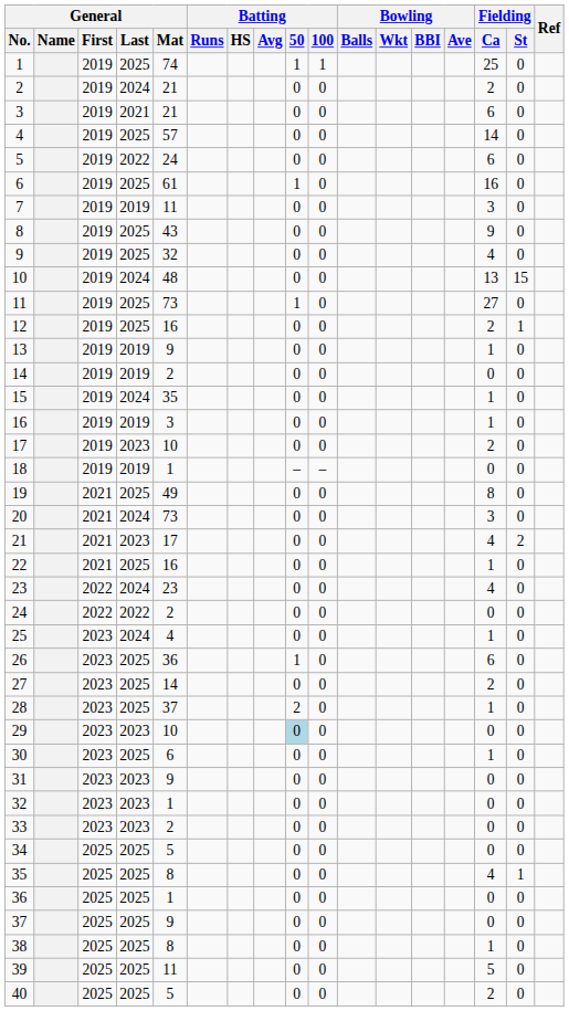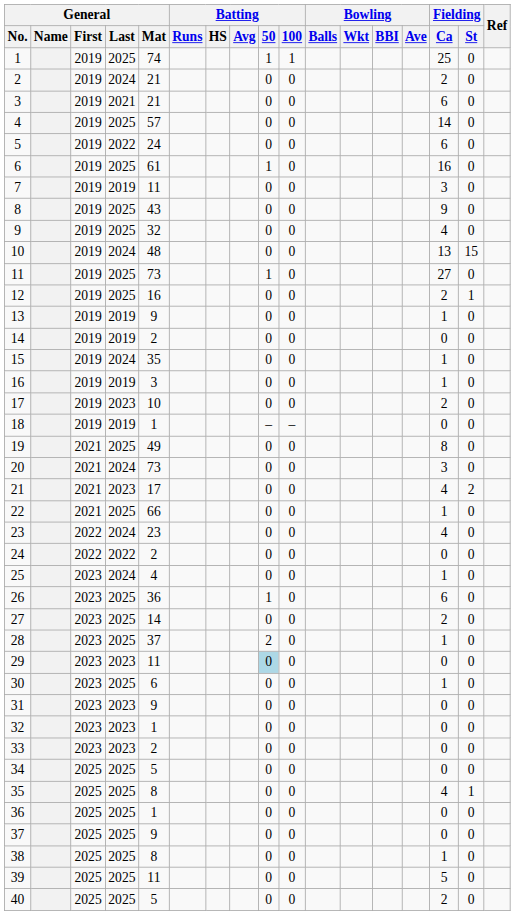 <table class="wikitable plainrowheaders sortable">
 <tr align="center">
 <th scope="col" colspan=5 class="unsortable">General</th>
 <th scope="col" colspan=5 class="unsortable"><a href='#'>Batting</a></th>
 <th scope="col" colspan=4 class="unsortable"><a href='#'>Bowling</a></th>
 <th scope="col" colspan=2 class="unsortable"><a href='#'>Fielding</a></th>
 <th scope="col" rowspan=2 class="unsortable">Ref</th>
 </tr>
 <tr align="center">
 <th scope="col">No.</th>
 <th scope="col">Name</th>
 <th scope="col">First</th>
 <th scope="col">Last</th>
 <th scope="col">Mat</th>
 <th scope="col"><a href='#'>Runs</a></th>
 <th scope="col">HS</th>
 <th scope="col"><a href='#'>Avg</a></th>
 <th scope="col"><a href='#'>50</a></th>
 <th scope="col"><a href='#'>100</a></th>
 <th scope="col"><a href='#'>Balls</a></th>
 <th scope="col"><a href='#'>Wkt</a></th>
 <th scope="col"><a href='#'>BBI</a></th>
 <th scope="col"><a href='#'>Ave</a></th>
 <th scope="col"><a href='#'>Ca</a></th>
 <th scope="col"><a href='#'>St</a></th>
 </tr>
 <tr align="center">
 <td>1</td>
 <th scope="row"></th>
 <td>2019</td>
 <td>2025</td>
 <td>74</td>
 <td></td>
 <td></td>
 <td></td>
 <td>1</td>
 <td>1</td>
 <td></td>
 <td></td>
 <td></td>
 <td></td>
 <td>25</td>
 <td>0</td>
 <td></td>
 </tr>
 <tr align="center">
 <td>2</td>
 <th scope="row"></th>
 <td>2019</td>
 <td>2024</td>
 <td>21</td>
 <td></td>
 <td></td>
 <td></td>
 <td>0</td>
 <td>0</td>
 <td></td>
 <td></td>
 <td></td>
 <td></td>
 <td>2</td>
 <td>0</td>
 <td></td>
 </tr>
 <tr align="center">
 <td>3</td>
 <th scope="row"></th>
 <td>2019</td>
 <td>2021</td>
 <td>21</td>
 <td></td>
 <td></td>
 <td></td>
 <td>0</td>
 <td>0</td>
 <td></td>
 <td></td>
 <td></td>
 <td></td>
 <td>6</td>
 <td>0</td>
 <td></td>
 </tr>
 <tr align="center">
 <td>4</td>
 <th scope="row"></th>
 <td>2019</td>
 <td>2025</td>
 <td>57</td>
 <td></td>
 <td></td>
 <td></td>
 <td>0</td>
 <td>0</td>
 <td></td>
 <td></td>
 <td></td>
 <td></td>
 <td>14</td>
 <td>0</td>
 <td></td>
 </tr>
 <tr align="center">
 <td>5</td>
 <th scope="row"></th>
 <td>2019</td>
 <td>2022</td>
 <td>24</td>
 <td></td>
 <td></td>
 <td></td>
 <td>0</td>
 <td>0</td>
 <td></td>
 <td></td>
 <td></td>
 <td></td>
 <td>6</td>
 <td>0</td>
 <td></td>
 </tr>
 <tr align="center">
 <td>6</td>
 <th scope="row"></th>
 <td>2019</td>
 <td>2025</td>
 <td>61</td>
 <td></td>
 <td></td>
 <td></td>
 <td>1</td>
 <td>0</td>
 <td></td>
 <td></td>
 <td></td>
 <td></td>
 <td>16</td>
 <td>0</td>
 <td></td>
 </tr>
 <tr align="center">
 <td>7</td>
 <th scope="row"></th>
 <td>2019</td>
 <td>2019</td>
 <td>11</td>
 <td></td>
 <td></td>
 <td></td>
 <td>0</td>
 <td>0</td>
 <td></td>
 <td></td>
 <td></td>
 <td></td>
 <td>3</td>
 <td>0</td>
 <td></td>
 </tr>
 <tr align="center">
 <td>8</td>
 <th scope="row"></th>
 <td>2019</td>
 <td>2025</td>
 <td>43</td>
 <td></td>
 <td></td>
 <td></td>
 <td>0</td>
 <td>0</td>
 <td></td>
 <td></td>
 <td></td>
 <td></td>
 <td>9</td>
 <td>0</td>
 <td></td>
 </tr>
 <tr align="center">
 <td>9</td>
 <th scope="row"></th>
 <td>2019</td>
 <td>2025</td>
 <td>32</td>
 <td></td>
 <td></td>
 <td></td>
 <td>0</td>
 <td>0</td>
 <td></td>
 <td></td>
 <td></td>
 <td></td>
 <td>4</td>
 <td>0</td>
 <td></td>
 </tr>
 <tr align="center">
 <td>10</td>
 <th scope="row"></th>
 <td>2019</td>
 <td>2024</td>
 <td>48</td>
 <td></td>
 <td></td>
 <td></td>
 <td>0</td>
 <td>0</td>
 <td></td>
 <td></td>
 <td></td>
 <td></td>
 <td>13</td>
 <td>15</td>
 <td></td>
 </tr>
 <tr align="center">
 <td>11</td>
 <th scope="row"></th>
 <td>2019</td>
 <td>2025</td>
 <td>73</td>
 <td></td>
 <td></td>
 <td></td>
 <td>1</td>
 <td>0</td>
 <td></td>
 <td></td>
 <td></td>
 <td></td>
 <td>27</td>
 <td>0</td>
 <td></td>
 </tr>
 <tr align="center">
 <td>12</td>
 <th scope="row"></th>
 <td>2019</td>
 <td>2025</td>
 <td>16</td>
 <td></td>
 <td></td>
 <td></td>
 <td>0</td>
 <td>0</td>
 <td></td>
 <td></td>
 <td></td>
 <td></td>
 <td>2</td>
 <td>1</td>
 <td></td>
 </tr>
 <tr align="center">
 <td>13</td>
 <th scope="row"></th>
 <td>2019</td>
 <td>2019</td>
 <td>9</td>
 <td></td>
 <td></td>
 <td></td>
 <td>0</td>
 <td>0</td>
 <td></td>
 <td></td>
 <td></td>
 <td></td>
 <td>1</td>
 <td>0</td>
 <td></td>
 </tr>
 <tr align="center">
 <td>14</td>
 <th scope="row"></th>
 <td>2019</td>
 <td>2019</td>
 <td>2</td>
 <td></td>
 <td></td>
 <td></td>
 <td>0</td>
 <td>0</td>
 <td></td>
 <td></td>
 <td></td>
 <td></td>
 <td>0</td>
 <td>0</td>
 <td></td>
 </tr>
 <tr align="center">
 <td>15</td>
 <th scope="row"></th>
 <td>2019</td>
 <td>2024</td>
 <td>35</td>
 <td></td>
 <td></td>
 <td></td>
 <td>0</td>
 <td>0</td>
 <td></td>
 <td></td>
 <td></td>
 <td></td>
 <td>1</td>
 <td>0</td>
 <td></td>
 </tr>
 <tr align="center">
 <td>16</td>
 <th scope="row"></th>
 <td>2019</td>
 <td>2019</td>
 <td>3</td>
 <td></td>
 <td></td>
 <td></td>
 <td>0</td>
 <td>0</td>
 <td></td>
 <td></td>
 <td></td>
 <td></td>
 <td>1</td>
 <td>0</td>
 <td></td>
 </tr>
 <tr align="center">
 <td>17</td>
 <th scope="row"></th>
 <td>2019</td>
 <td>2023</td>
 <td>10</td>
 <td></td>
 <td></td>
 <td></td>
 <td>0</td>
 <td>0</td>
 <td></td>
 <td></td>
 <td></td>
 <td></td>
 <td>2</td>
 <td>0</td>
 <td></td>
 </tr>
 <tr align="center">
 <td>18</td>
 <th scope="row"></th>
 <td>2019</td>
 <td>2019</td>
 <td>1</td>
 <td></td>
 <td></td>
 <td></td>
 <td>–</td>
 <td>–</td>
 <td></td>
 <td></td>
 <td></td>
 <td></td>
 <td>0</td>
 <td>0</td>
 <td></td>
 </tr>
 <tr align="center">
 <td>19</td>
 <th scope="row"></th>
 <td>2021</td>
 <td>2025</td>
 <td>49</td>
 <td></td>
 <td></td>
 <td></td>
 <td>0</td>
 <td>0</td>
 <td></td>
 <td></td>
 <td></td>
 <td></td>
 <td>8</td>
 <td>0</td>
 <td></td>
 </tr>
 <tr align="center">
 <td>20</td>
 <th scope="row"></th>
 <td>2021</td>
 <td>2024</td>
 <td>73</td>
 <td></td>
 <td></td>
 <td></td>
 <td>0</td>
 <td>0</td>
 <td></td>
 <td></td>
 <td></td>
 <td></td>
 <td>3</td>
 <td>0</td>
 <td></td>
 </tr>
 <tr align="center">
 <td>21</td>
 <th scope="row"></th>
 <td>2021</td>
 <td>2023</td>
 <td>17</td>
 <td></td>
 <td></td>
 <td></td>
 <td>0</td>
 <td>0</td>
 <td></td>
 <td></td>
 <td></td>
 <td></td>
 <td>4</td>
 <td>2</td>
 <td></td>
 </tr>
 <tr align="center">
 <td>22</td>
 <th scope="row"></th>
 <td>2021</td>
 <td>2025</td>
-<td>16</td>
+<td>66</td>
 <td></td>
 <td></td>
 <td></td>
 <td>0</td>
 <td>0</td>
 <td></td>
 <td></td>
 <td></td>
 <td></td>
 <td>1</td>
 <td>0</td>
 <td></td>
 </tr>
 <tr align="center">
 <td>23</td>
 <th scope="row"></th>
 <td>2022</td>
 <td>2024</td>
 <td>23</td>
 <td></td>
 <td></td>
 <td></td>
 <td>0</td>
 <td>0</td>
 <td></td>
 <td></td>
 <td></td>
 <td></td>
 <td>4</td>
 <td>0</td>
 <td></td>
 </tr>
 <tr align="center">
 <td>24</td>
 <th scope="row"></th>
 <td>2022</td>
 <td>2022</td>
 <td>2</td>
 <td></td>
 <td></td>
 <td></td>
 <td>0</td>
 <td>0</td>
 <td></td>
 <td></td>
 <td></td>
 <td></td>
 <td>0</td>
 <td>0</td>
 <td></td>
 </tr>
 <tr align="center">
 <td>25</td>
 <th scope="row"></th>
 <td>2023</td>
 <td>2024</td>
 <td>4</td>
 <td></td>
 <td></td>
 <td></td>
 <td>0</td>
 <td>0</td>
 <td></td>
 <td></td>
 <td></td>
 <td></td>
 <td>1</td>
 <td>0</td>
 <td></td>
 </tr>
 <tr align="center">
 <td>26</td>
 <th scope="row"></th>
 <td>2023</td>
 <td>2025</td>
 <td>36</td>
 <td></td>
 <td></td>
 <td></td>
 <td>1</td>
 <td>0</td>
 <td></td>
 <td></td>
 <td></td>
 <td></td>
 <td>6</td>
 <td>0</td>
 <td></td>
 </tr>
 <tr align="center">
 <td>27</td>
 <th scope="row"></th>
 <td>2023</td>
 <td>2025</td>
 <td>14</td>
 <td></td>
 <td></td>
 <td></td>
 <td>0</td>
 <td>0</td>
 <td></td>
 <td></td>
 <td></td>
 <td></td>
 <td>2</td>
 <td>0</td>
 <td></td>
 </tr>
 <tr align="center">
 <td>28</td>
 <th scope="row"></th>
 <td>2023</td>
 <td>2025</td>
 <td>37</td>
 <td></td>
 <td></td>
 <td></td>
 <td>2</td>
 <td>0</td>
 <td></td>
 <td></td>
 <td></td>
 <td></td>
 <td>1</td>
 <td>0</td>
 <td></td>
 </tr>
 <tr align="center">
 <td>29</td>
 <th scope="row"></th>
 <td>2023</td>
 <td>2023</td>
-<td>10</td>
+<td>11</td>
 <td></td>
 <td></td>
 <td></td>
 <td style="background: lightblue;">0</td>
 <td>0</td>
 <td></td>
 <td></td>
 <td></td>
 <td></td>
 <td>0</td>
 <td>0</td>
 <td></td>
 </tr>
 <tr align="center">
 <td>30</td>
 <th scope="row"></th>
 <td>2023</td>
 <td>2025</td>
 <td>6</td>
 <td></td>
 <td></td>
 <td></td>
 <td>0</td>
 <td>0</td>
 <td></td>
 <td></td>
 <td></td>
 <td></td>
 <td>1</td>
 <td>0</td>
 <td></td>
 </tr>
 <tr align="center">
 <td>31</td>
 <th scope="row"></th>
 <td>2023</td>
 <td>2023</td>
 <td>9</td>
 <td></td>
 <td></td>
 <td></td>
 <td>0</td>
 <td>0</td>
 <td></td>
 <td></td>
 <td></td>
 <td></td>
 <td>0</td>
 <td>0</td>
 <td></td>
 </tr>
 <tr align="center">
 <td>32</td>
 <th scope="row"></th>
 <td>2023</td>
 <td>2023</td>
 <td>1</td>
 <td></td>
 <td></td>
 <td></td>
 <td>0</td>
 <td>0</td>
 <td></td>
 <td></td>
 <td></td>
 <td></td>
 <td>0</td>
 <td>0</td>
 <td></td>
 </tr>
 <tr align="center">
 <td>33</td>
 <th scope="row"></th>
 <td>2023</td>
 <td>2023</td>
 <td>2</td>
 <td></td>
 <td></td>
 <td></td>
 <td>0</td>
 <td>0</td>
 <td></td>
 <td></td>
 <td></td>
 <td></td>
 <td>0</td>
 <td>0</td>
 <td></td>
 </tr>
 <tr align="center">
 <td>34</td>
 <th scope="row"></th>
 <td>2025</td>
 <td>2025</td>
 <td>5</td>
 <td></td>
 <td></td>
 <td></td>
 <td>0</td>
 <td>0</td>
 <td></td>
 <td></td>
 <td></td>
 <td></td>
 <td>0</td>
 <td>0</td>
 <td></td>
 </tr>
 <tr align="center">
 <td>35</td>
 <th scope="row"></th>
 <td>2025</td>
 <td>2025</td>
 <td>8</td>
 <td></td>
 <td></td>
 <td></td>
 <td>0</td>
 <td>0</td>
 <td></td>
 <td></td>
 <td></td>
 <td></td>
 <td>4</td>
 <td>1</td>
 <td></td>
 </tr>
 <tr align="center">
 <td>36</td>
 <th scope="row"></th>
 <td>2025</td>
 <td>2025</td>
 <td>1</td>
 <td></td>
 <td></td>
 <td></td>
 <td>0</td>
 <td>0</td>
 <td></td>
 <td></td>
 <td></td>
 <td></td>
 <td>0</td>
 <td>0</td>
 <td></td>
 </tr>
 <tr align="center">
 <td>37</td>
 <th scope="row"></th>
 <td>2025</td>
 <td>2025</td>
 <td>9</td>
 <td></td>
 <td></td>
 <td></td>
 <td>0</td>
 <td>0</td>
 <td></td>
 <td></td>
 <td></td>
 <td></td>
 <td>0</td>
 <td>0</td>
 <td></td>
 </tr>
 <tr align="center">
 <td>38</td>
 <th scope="row"></th>
 <td>2025</td>
 <td>2025</td>
 <td>8</td>
 <td></td>
 <td></td>
 <td></td>
 <td>0</td>
 <td>0</td>
 <td></td>
 <td></td>
 <td></td>
 <td></td>
 <td>1</td>
 <td>0</td>
 <td></td>
 </tr>
 <tr align="center">
 <td>39</td>
 <th scope="row"></th>
 <td>2025</td>
 <td>2025</td>
 <td>11</td>
 <td></td>
 <td></td>
 <td></td>
 <td>0</td>
 <td>0</td>
 <td></td>
 <td></td>
 <td></td>
 <td></td>
 <td>5</td>
 <td>0</td>
 <td></td>
 </tr>
 <tr align="center">
 <td>40</td>
 <th scope="row"></th>
 <td>2025</td>
 <td>2025</td>
 <td>5</td>
 <td></td>
 <td></td>
 <td></td>
 <td>0</td>
 <td>0</td>
 <td></td>
 <td></td>
 <td></td>
 <td></td>
 <td>2</td>
 <td>0</td>
 <td></td>
 </tr>
 </table>
